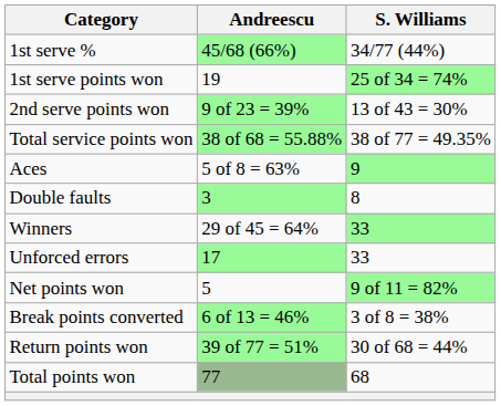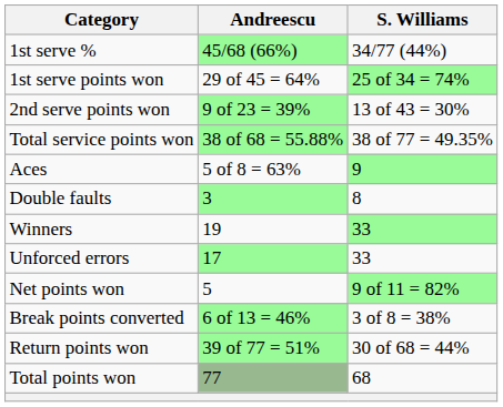 <table class="wikitable">
 <tr>
 <th>Category</th>
 <th> Andreescu</th>
 <th> S. Williams</th>
 </tr>
 <tr>
 <td>1st serve %</td>
 <td bgcolor=98FB98>45/68 (66%)</td>
 <td>34/77 (44%)</td>
 </tr>
 <tr>
 <td>1st serve points won</td>
-<td>19</td>
+<td>29 of 45 = 64%</td>
 <td bgcolor=98FB98>25 of 34 = 74%</td>
 </tr>
 <tr>
 <td>2nd serve points won</td>
 <td bgcolor=98FB98>9 of 23 = 39%</td>
 <td>13 of 43 = 30%</td>
 </tr>
 <tr>
 <td>Total service points won</td>
 <td bgcolor=98FB98>38 of 68 = 55.88%</td>
 <td>38 of 77 = 49.35%</td>
 </tr>
 <tr>
 <td>Aces</td>
 <td>5 of 8 = 63%</td>
 <td bgcolor=98FB98>9</td>
 </tr>
 <tr>
 <td>Double faults</td>
 <td bgcolor=98FB98>3</td>
 <td>8</td>
 </tr>
 <tr>
 <td>Winners</td>
-<td>29 of 45 = 64%</td>
+<td>19</td>
 <td bgcolor=98FB98>33</td>
 </tr>
 <tr>
 <td>Unforced errors</td>
 <td bgcolor=98FB98>17</td>
 <td>33</td>
 </tr>
 <tr>
 <td>Net points won</td>
 <td>5</td>
 <td bgcolor=98FB98>9 of 11 = 82%</td>
 </tr>
 <tr>
 <td>Break points converted</td>
 <td bgcolor=98FB98>6 of 13 = 46%</td>
 <td>3 of 8 = 38%</td>
 </tr>
 <tr>
 <td>Return points won</td>
 <td bgcolor=98FB98>39 of 77 = 51%</td>
 <td>30 of 68 = 44%</td>
 </tr>
 <tr>
 <td>Total points won</td>
 <td bgcolor=98FB989>77</td>
 <td>68</td>
 </tr>
 <tr>
 <th colspan=3></th>
 </tr>
 </table>
